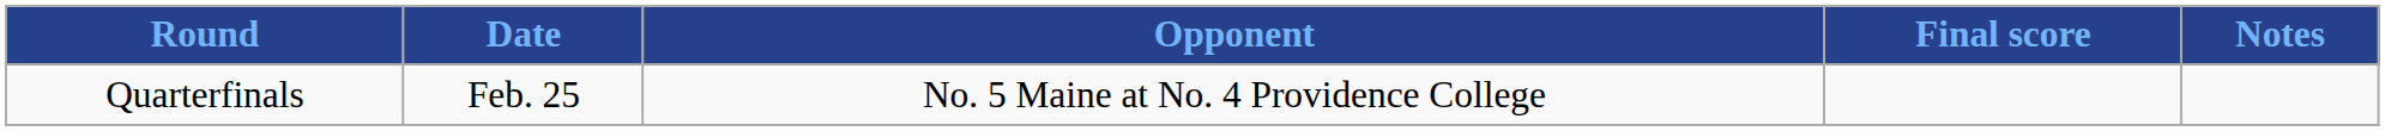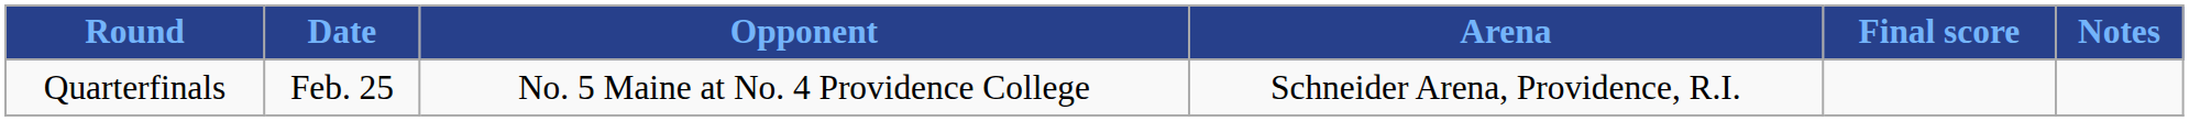 <table class="wikitable" style="width:80%;">
 <tr style="text-align:center; background:#27408b; color:#74b4fa;">
 <td><strong>Round</strong></td>
 <td><strong>Date</strong></td>
 <td><strong>Opponent</strong></td>
+<td><strong>Arena</strong></td>
 <td><strong>Final score</strong></td>
 <td><strong>Notes</strong></td>
 </tr>
 <tr style="text-align:center;" bgcolor="">
 <td>Quarterfinals</td>
 <td>Feb. 25</td>
 <td>No. 5 Maine at No. 4 Providence College</td>
+<td>Schneider Arena, Providence, R.I.</td>
 <td></td>
 <td></td>
 </tr>
 </table>
